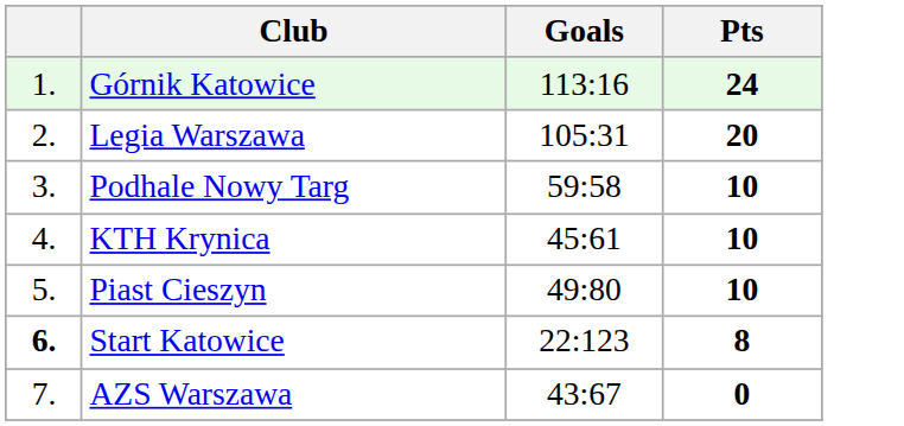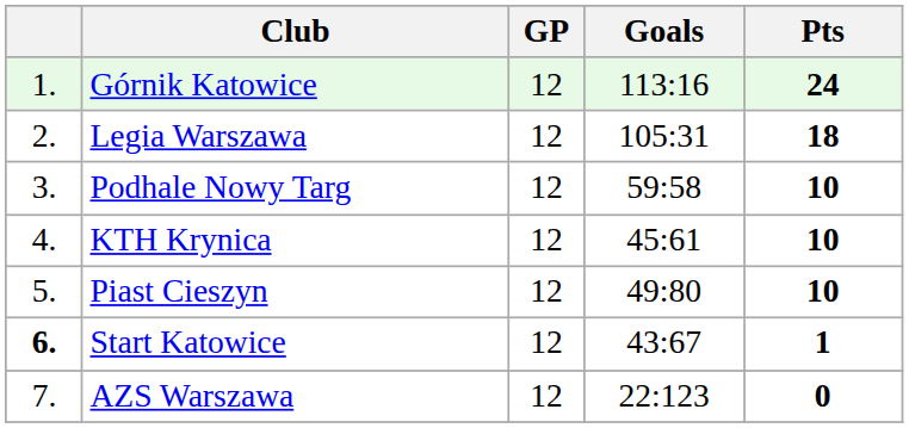 <table class="wikitable">
 <tr>
 <th width="30"></th>
 <th width="200">Club</th>
+<th width="30">GP</th>
 <th width="70">Goals</th>
 <th width="70">Pts</th>
 </tr>
 <tr bgcolor="#e6fae6" align="center">
 <td>1.</td>
 <td align="left"><a href='#'>Górnik Katowice</a></td>
+<td>12</td>
 <td>113:16</td>
 <td><strong>24</strong></td>
 </tr>
 <tr bgcolor="#FFFFFF" align="center">
 <td>2.</td>
 <td align="left"><a href='#'>Legia Warszawa</a></td>
+<td>12</td>
 <td>105:31</td>
-<td><strong>20</strong></td>
+<td><strong>18</strong></td>
 </tr>
 <tr bgcolor="#FFFFFF" align="center">
 <td>3.</td>
 <td align="left"><a href='#'>Podhale Nowy Targ</a></td>
+<td>12</td>
 <td>59:58</td>
 <td><strong>10</strong></td>
 </tr>
 <tr bgcolor="#FFFFFF" align="center">
 <td>4.</td>
 <td align="left"><a href='#'>KTH Krynica</a></td>
+<td>12</td>
 <td>45:61</td>
 <td><strong>10</strong></td>
 </tr>
 <tr bgcolor="#FFFFFF" align="center">
 <td>5.</td>
 <td align="left"><a href='#'>Piast Cieszyn</a></td>
+<td>12</td>
 <td>49:80</td>
 <td><strong>10</strong></td>
 </tr>
 <tr bgcolor="#FFFFFF" align="center">
 <td><strong>6.</strong></td>
 <td align="left"><a href='#'>Start Katowice</a></td>
-<td>22:123</td>
-<td><strong>8</strong></td>
+<td>12</td>
+<td>43:67</td>
+<td><strong>1</strong></td>
 </tr>
 <tr bgcolor="#FFFFFF" align="center">
 <td>7.</td>
 <td align="left"><a href='#'>AZS Warszawa</a></td>
-<td>43:67</td>
+<td>12</td>
+<td>22:123</td>
 <td><strong>0</strong></td>
 </tr>
 </table>
